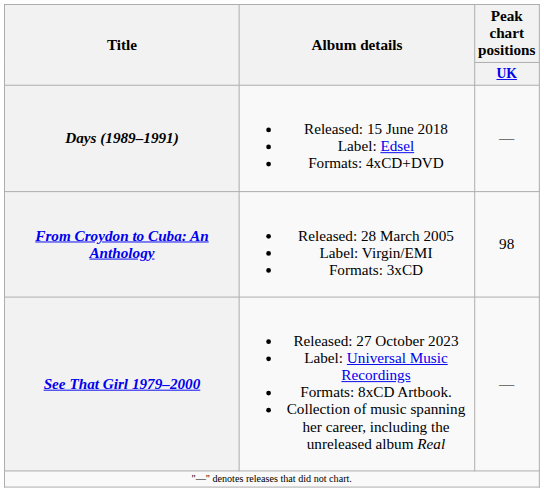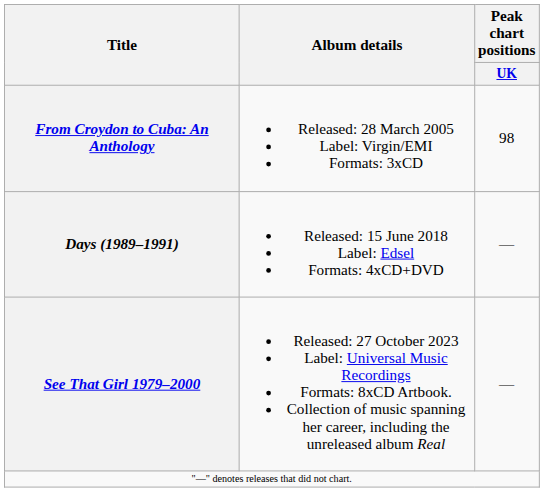 <table class="wikitable plainrowheaders" style="text-align:center;">
 <tr>
 <th rowspan="2" scope="col" style="width:15em;">Title</th>
 <th rowspan="2" scope="col" style="width:15em;">Album details</th>
 <th>Peak chart positions</th>
 </tr>
 <tr>
 <th scope="col" style="width:2em;font-size:90%;"><a href='#'>UK</a><br></th>
 </tr>
 <tr>
+<th scope="row"><em><a href='#'>From Croydon to Cuba: An Anthology</a></em></th>
+<td><br><ul><li>Released: 28 March 2005</li><li>Label: Virgin/EMI</li><li>Formats: 3xCD</li></ul></td>
+<td>98</td>
+</tr>
+<tr>
 <th scope="row"><em>Days (1989–1991)</em></th>
 <td><br><ul><li>Released: 15 June 2018</li><li>Label: <a href='#'>Edsel</a></li><li>Formats: 4xCD+DVD</li></ul></td>
 <td>—</td>
-</tr>
-<tr>
-<th scope="row"><em><a href='#'>From Croydon to Cuba: An Anthology</a></em></th>
-<td><br><ul><li>Released: 28 March 2005</li><li>Label: Virgin/EMI</li><li>Formats: 3xCD</li></ul></td>
-<td>98</td>
 </tr>
 <tr>
 <th scope="row"><em><a href='#'>See That Girl 1979–2000</a></em></th>
 <td><br><ul><li>Released: 27 October 2023</li><li>Label: <a href='#'>Universal Music Recordings</a></li><li>Formats: 8xCD Artbook.</li><li>Collection of music spanning her career, including the unreleased album <em>Real</em></li></ul></td>
 <td>—</td>
 </tr>
 <tr>
 <td colspan="3" style="font-size:8pt">"—" denotes releases that did not chart.</td>
 </tr>
 </table>
